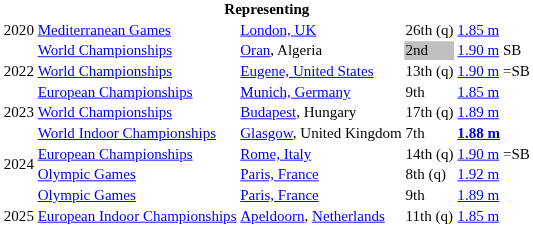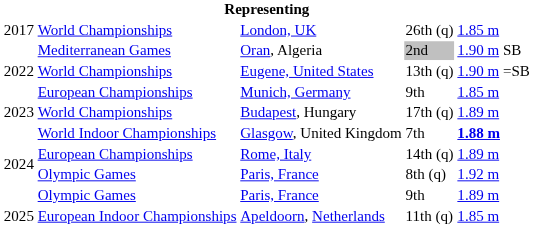 <table>
 <tr>
 <th colspan="5">Representing </th>
 </tr>
 <tr>
-<td>2020</td>
-<td><a href='#'>Mediterranean Games</a></td>
+<td>2017</td>
+<td><a href='#'>World Championships</a></td>
 <td><a href='#'>London, UK</a></td>
 <td>26th (q)</td>
 <td><a href='#'>1.85 m</a></td>
 </tr>
 <tr>
 <td rowspan=3>2022</td>
-<td><a href='#'>World Championships</a></td>
+<td><a href='#'>Mediterranean Games</a></td>
 <td><a href='#'>Oran</a>, Algeria</td>
 <td bgcolor=silver>2nd</td>
 <td><a href='#'>1.90 m</a> SB</td>
 </tr>
 <tr>
 <td><a href='#'>World Championships</a></td>
 <td><a href='#'>Eugene, United States</a></td>
 <td>13th (q)</td>
 <td><a href='#'>1.90 m</a> =SB</td>
 </tr>
 <tr>
 <td><a href='#'>European Championships</a></td>
 <td><a href='#'>Munich, Germany</a></td>
 <td>9th</td>
 <td><a href='#'>1.85 m</a></td>
 </tr>
 <tr>
 <td>2023</td>
 <td><a href='#'>World Championships</a></td>
 <td><a href='#'>Budapest</a>, Hungary</td>
 <td>17th (q)</td>
 <td><a href='#'>1.89 m</a></td>
 </tr>
 <tr>
 <td rowspan=4>2024</td>
 <td><a href='#'>World Indoor Championships</a></td>
 <td><a href='#'>Glasgow</a>, United Kingdom</td>
 <td>7th</td>
 <td><strong><a href='#'>1.88 m</a></strong></td>
 </tr>
 <tr>
 <td><a href='#'>European Championships</a></td>
 <td><a href='#'>Rome, Italy</a></td>
 <td>14th (q)</td>
-<td><a href='#'>1.90 m</a> =SB</td>
+<td><a href='#'>1.89 m</a></td>
 </tr>
 <tr>
 <td><a href='#'>Olympic Games</a></td>
 <td><a href='#'>Paris, France</a></td>
 <td>8th (q)</td>
 <td><a href='#'>1.92 m</a></td>
 </tr>
 <tr>
 <td><a href='#'>Olympic Games</a></td>
 <td><a href='#'>Paris, France</a></td>
 <td>9th</td>
 <td><a href='#'>1.89 m</a></td>
 </tr>
 <tr>
 <td>2025</td>
 <td><a href='#'>European Indoor Championships</a></td>
 <td><a href='#'>Apeldoorn</a>, <a href='#'>Netherlands</a></td>
 <td>11th (q)</td>
 <td><a href='#'>1.85 m</a></td>
 </tr>
 </table>
